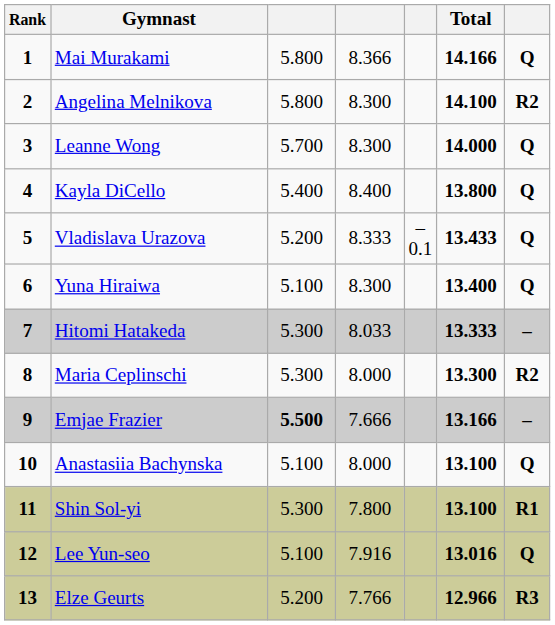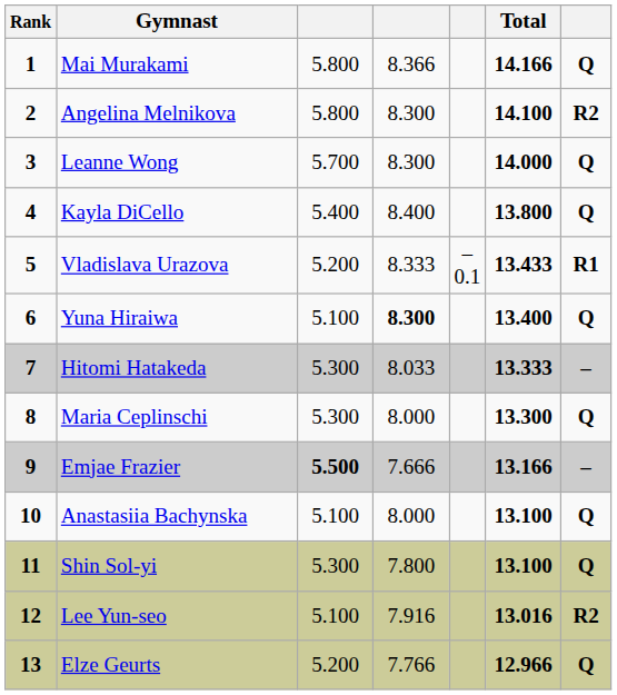 <table class="wikitable sortable" style="text-align:center;">
 <tr>
 <th scope="col" style="width:15px;"><small>Rank</small></th>
 <th scope="col" style="width:175px;">Gymnast</th>
 <th scope="col" style="width:50px;"><small></small></th>
 <th scope="col" style="width:50px;"><small></small></th>
 <th scope="col" style="width:20px;"><small></small></th>
 <th scope="col" style="width:50px;">Total</th>
 <th scope="col" style="width:30px;"><small></small></th>
 </tr>
 <tr>
 <td scope="row" style="text-align:center"><strong>1</strong></td>
 <td style="height:30px; text-align:left;"> <a href='#'>Mai Murakami</a></td>
 <td>5.800</td>
 <td>8.366</td>
 <td></td>
 <td><strong>14.166</strong></td>
 <td><strong>Q</strong></td>
 </tr>
 <tr>
 <td scope="row" style="text-align:center"><strong>2</strong></td>
 <td style="height:30px; text-align:left;"> <a href='#'>Angelina Melnikova</a></td>
 <td>5.800</td>
 <td>8.300</td>
 <td></td>
 <td><strong>14.100</strong></td>
 <td><strong>R2</strong></td>
 </tr>
 <tr>
 <td scope="row" style="text-align:center"><strong>3</strong></td>
 <td style="height:30px; text-align:left;"> <a href='#'>Leanne Wong</a></td>
 <td>5.700</td>
 <td>8.300</td>
 <td></td>
 <td><strong>14.000</strong></td>
 <td><strong>Q</strong></td>
 </tr>
 <tr>
 <td scope="row" style="text-align:center"><strong>4</strong></td>
 <td style="height:30px; text-align:left;"> <a href='#'>Kayla DiCello</a></td>
 <td>5.400</td>
 <td>8.400</td>
 <td></td>
 <td><strong>13.800</strong></td>
 <td><strong>Q</strong></td>
 </tr>
 <tr>
 <td scope="row" style="text-align:center"><strong>5</strong></td>
 <td style="height:30px; text-align:left;"> <a href='#'>Vladislava Urazova</a></td>
 <td>5.200</td>
 <td>8.333</td>
 <td>–0.1</td>
 <td><strong>13.433</strong></td>
-<td><strong>Q</strong></td>
+<td><strong>R1</strong></td>
 </tr>
 <tr>
 <td scope="row" style="text-align:center"><strong>6</strong></td>
 <td style="height:30px; text-align:left;"> <a href='#'>Yuna Hiraiwa</a></td>
 <td>5.100</td>
-<td>8.300</td>
+<td><strong>8.300</strong></td>
 <td></td>
 <td><strong>13.400</strong></td>
 <td><strong>Q</strong></td>
 </tr>
 <tr style="background:#cccccc;">
 <td scope="row" style="text-align:center"><strong>7</strong></td>
 <td style="height:30px; text-align:left;"> <a href='#'>Hitomi Hatakeda</a></td>
 <td>5.300</td>
 <td>8.033</td>
 <td></td>
 <td><strong>13.333</strong></td>
 <td><strong>–</strong></td>
 </tr>
 <tr>
 <td scope="row" style="text-align:center"><strong>8</strong></td>
 <td style="height:30px; text-align:left;"> <a href='#'>Maria Ceplinschi</a></td>
 <td>5.300</td>
 <td>8.000</td>
 <td></td>
 <td><strong>13.300</strong></td>
-<td><strong>R2</strong></td>
+<td><strong>Q</strong></td>
 </tr>
 <tr style="background:#cccccc;">
 <td scope="row" style="text-align:center"><strong>9</strong></td>
 <td style="height:30px; text-align:left;"> <a href='#'>Emjae Frazier</a></td>
 <td><strong>5.500</strong></td>
 <td>7.666</td>
 <td></td>
 <td><strong>13.166</strong></td>
 <td><strong>–</strong></td>
 </tr>
 <tr>
 <td scope="row" style="text-align:center"><strong>10</strong></td>
 <td style="height:30px; text-align:left;"> <a href='#'>Anastasiia Bachynska</a></td>
 <td>5.100</td>
 <td>8.000</td>
 <td></td>
 <td><strong>13.100</strong></td>
 <td><strong>Q</strong></td>
 </tr>
 <tr style="background:#cccc99;">
 <td scope="row" style="text-align:center"><strong>11</strong></td>
 <td style="height:30px; text-align:left;"> <a href='#'>Shin Sol-yi</a></td>
 <td>5.300</td>
 <td>7.800</td>
 <td></td>
 <td><strong>13.100</strong></td>
-<td><strong>R1</strong></td>
+<td><strong>Q</strong></td>
 </tr>
 <tr style="background:#cccc99;">
 <td scope="row" style="text-align:center"><strong>12</strong></td>
 <td style="height:30px; text-align:left;"> <a href='#'>Lee Yun-seo</a></td>
 <td>5.100</td>
 <td>7.916</td>
 <td></td>
 <td><strong>13.016</strong></td>
-<td><strong>Q</strong></td>
+<td><strong>R2</strong></td>
 </tr>
 <tr style="background:#cccc99;">
 <td scope="row" style="text-align:center"><strong>13</strong></td>
 <td style="height:30px; text-align:left;"> <a href='#'>Elze Geurts</a></td>
 <td>5.200</td>
 <td>7.766</td>
 <td></td>
 <td><strong>12.966</strong></td>
-<td><strong>R3</strong></td>
+<td><strong>Q</strong></td>
 </tr>
 </table>
